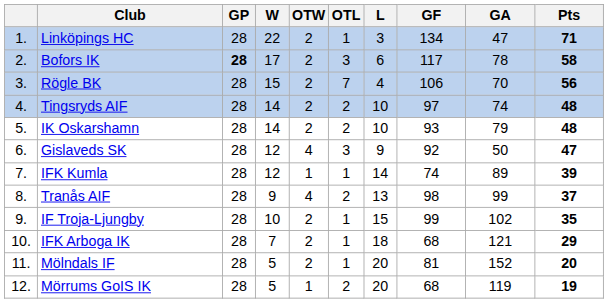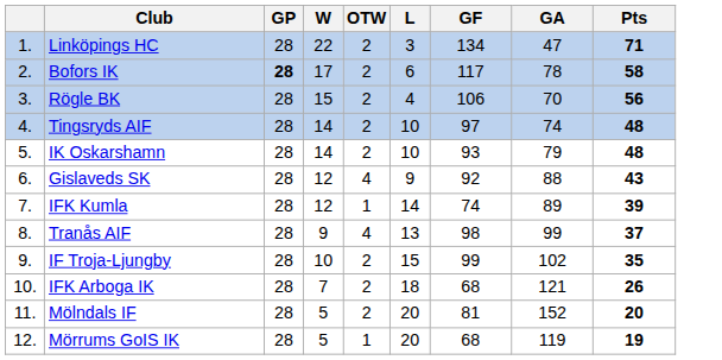 <table class="wikitable">
 <tr>
 <th width="30"></th>
 <th width="200">Club</th>
 <th width="30">GP</th>
 <th width="30">W</th>
 <th width="30">OTW</th>
-<th width="30">OTL</th>
 <th width="30">L</th>
 <th width="70">GF</th>
 <th width="70">GA</th>
 <th width="70">Pts</th>
 </tr>
 <tr bgcolor="#BCD2EE" align="center">
 <td>1.</td>
 <td align="left"><a href='#'>Linköpings HC</a></td>
 <td>28</td>
 <td>22</td>
 <td>2</td>
-<td>1</td>
 <td>3</td>
 <td>134</td>
 <td>47</td>
 <td><strong>71</strong></td>
 </tr>
 <tr bgcolor="#BCD2EE" align="center">
 <td>2.</td>
 <td align="left"><a href='#'>Bofors IK</a></td>
 <td><strong>28</strong></td>
 <td>17</td>
 <td>2</td>
-<td>3</td>
 <td>6</td>
 <td>117</td>
 <td>78</td>
 <td><strong>58</strong></td>
 </tr>
 <tr bgcolor="#BCD2EE" align="center">
 <td>3.</td>
 <td align="left"><a href='#'>Rögle BK</a></td>
 <td>28</td>
 <td>15</td>
 <td>2</td>
-<td>7</td>
 <td>4</td>
 <td>106</td>
 <td>70</td>
 <td><strong>56</strong></td>
 </tr>
 <tr bgcolor="#BCD2EE" align="center">
 <td>4.</td>
 <td align="left"><a href='#'>Tingsryds AIF</a></td>
 <td>28</td>
 <td>14</td>
-<td>2</td>
 <td>2</td>
 <td>10</td>
 <td>97</td>
 <td>74</td>
 <td><strong>48</strong></td>
 </tr>
 <tr bgcolor="#FFFFFF" align="center">
 <td>5.</td>
 <td align="left"><a href='#'>IK Oskarshamn</a></td>
 <td>28</td>
 <td>14</td>
 <td>2</td>
-<td>2</td>
 <td>10</td>
 <td>93</td>
 <td>79</td>
 <td><strong>48</strong></td>
 </tr>
 <tr bgcolor="#FFFFFF" align="center">
 <td>6.</td>
 <td align="left"><a href='#'>Gislaveds SK</a></td>
 <td>28</td>
 <td>12</td>
 <td>4</td>
-<td>3</td>
 <td>9</td>
 <td>92</td>
-<td>50</td>
-<td><strong>47</strong></td>
+<td>88</td>
+<td><strong>43</strong></td>
 </tr>
 <tr bgcolor="#FFFFFF" align="center">
 <td>7.</td>
 <td align="left"><a href='#'>IFK Kumla</a></td>
 <td>28</td>
 <td>12</td>
-<td>1</td>
 <td>1</td>
 <td>14</td>
 <td>74</td>
 <td>89</td>
 <td><strong>39</strong></td>
 </tr>
 <tr bgcolor="#FFFFFF" align="center">
 <td>8.</td>
 <td align="left"><a href='#'>Tranås AIF</a></td>
 <td>28</td>
 <td>9</td>
 <td>4</td>
-<td>2</td>
 <td>13</td>
 <td>98</td>
 <td>99</td>
 <td><strong>37</strong></td>
 </tr>
 <tr bgcolor="#FFFFFF" align="center">
 <td>9.</td>
 <td align="left"><a href='#'>IF Troja-Ljungby</a></td>
 <td>28</td>
 <td>10</td>
 <td>2</td>
-<td>1</td>
 <td>15</td>
 <td>99</td>
 <td>102</td>
 <td><strong>35</strong></td>
 </tr>
 <tr bgcolor="#FFFFFF" align="center">
 <td>10.</td>
 <td align="left"><a href='#'>IFK Arboga IK</a></td>
 <td>28</td>
 <td>7</td>
 <td>2</td>
-<td>1</td>
 <td>18</td>
 <td>68</td>
 <td>121</td>
-<td><strong>29</strong></td>
+<td><strong>26</strong></td>
 </tr>
 <tr bgcolor="#FFFFFF" align="center">
 <td>11.</td>
 <td align="left"><a href='#'>Mölndals IF</a></td>
 <td>28</td>
 <td>5</td>
 <td>2</td>
-<td>1</td>
 <td>20</td>
 <td>81</td>
 <td>152</td>
 <td><strong>20</strong></td>
 </tr>
 <tr bgcolor="#FFFFFF" align="center">
 <td>12.</td>
 <td align="left"><a href='#'>Mörrums GoIS IK</a></td>
 <td>28</td>
 <td>5</td>
 <td>1</td>
-<td>2</td>
 <td>20</td>
 <td>68</td>
 <td>119</td>
 <td><strong>19</strong></td>
 </tr>
 </table>
